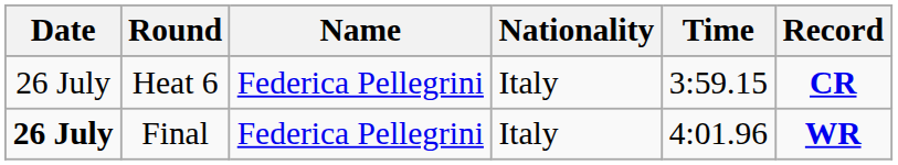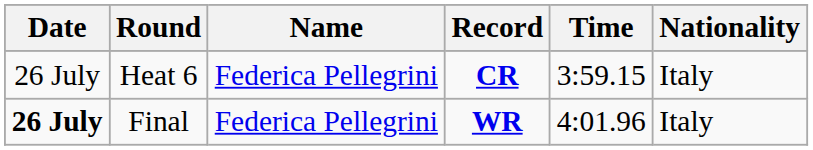 <table class="wikitable" style="text-align:center">
 <tr>
 <th>Date</th>
 <th>Round</th>
 <th>Name</th>
+<th>Record</th>
+<th>Time</th>
 <th>Nationality</th>
-<th>Time</th>
-<th>Record</th>
 </tr>
 <tr>
 <td>26 July</td>
 <td>Heat 6</td>
 <td align="left"><a href='#'>Federica Pellegrini</a></td>
+<td><strong><a href='#'>CR</a></strong></td>
+<td>3:59.15</td>
 <td align="left"> Italy</td>
-<td>3:59.15</td>
-<td><strong><a href='#'>CR</a></strong></td>
 </tr>
 <tr>
 <td><strong>26 July</strong></td>
 <td>Final</td>
 <td align="left"><a href='#'>Federica Pellegrini</a></td>
+<td><strong><a href='#'>WR</a></strong></td>
+<td>4:01.96</td>
 <td align="left"> Italy</td>
-<td>4:01.96</td>
-<td><strong><a href='#'>WR</a></strong></td>
 </tr>
 </table>
